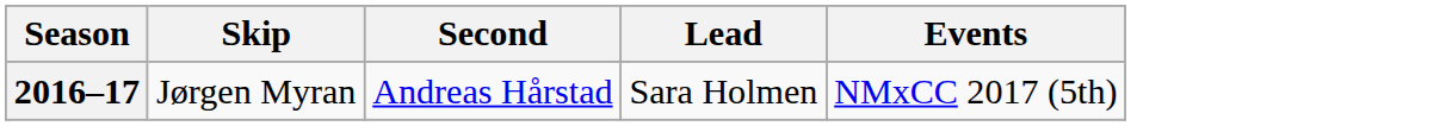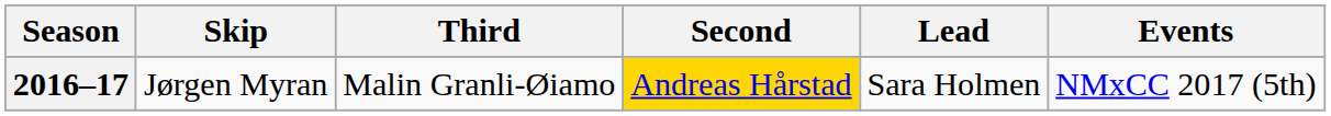 <table class="wikitable">
 <tr>
 <th scope="col">Season</th>
 <th scope="col">Skip</th>
+<th scope="col">Third</th>
 <th scope="col">Second</th>
 <th scope="col">Lead</th>
 <th scope="col">Events</th>
 </tr>
 <tr>
 <th scope="row">2016–17</th>
 <td>Jørgen Myran</td>
-<td><a href='#'>Andreas Hårstad</a></td>
+<td>Malin Granli-Øiamo</td>
+<td style="background: gold;"><a href='#'>Andreas Hårstad</a></td>
 <td>Sara Holmen</td>
 <td><a href='#'>NMxCC</a> 2017 (5th)</td>
 </tr>
 </table>
